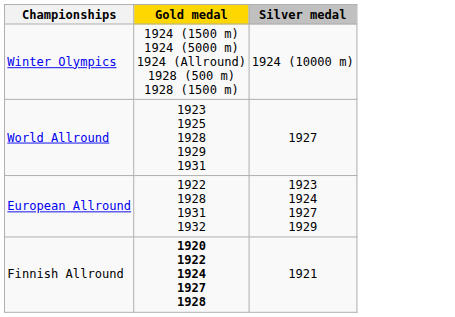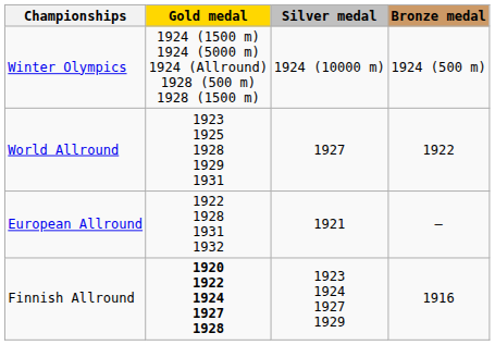 <table class="wikitable" style="text-align:center">
 <tr>
 <th>Championships</th>
 <td bgcolor=gold><strong>Gold medal</strong></td>
 <td bgcolor=silver><strong>Silver medal</strong></td>
+<td bgcolor=cc9966><strong>Bronze medal</strong></td>
 </tr>
 <tr>
 <td align="left"><a href='#'>Winter Olympics</a></td>
 <td>1924 (1500 m) <br> 1924 (5000 m) <br> 1924 (Allround) <br> 1928 (500 m) <br> 1928 (1500 m)</td>
 <td>1924 (10000 m)</td>
+<td>1924 (500 m)</td>
 </tr>
 <tr>
 <td align="left"><a href='#'>World Allround</a></td>
 <td>1923 <br> 1925 <br> 1928 <br> 1929 <br> 1931</td>
 <td>1927</td>
+<td>1922</td>
 </tr>
 <tr>
 <td align="left"><a href='#'>European Allround</a></td>
 <td>1922 <br> 1928 <br> 1931 <br> 1932</td>
-<td>1923 <br> 1924 <br> 1927 <br> 1929</td>
+<td>1921</td>
+<td>–</td>
 </tr>
 <tr>
 <td align="left">Finnish Allround</td>
 <td><strong>1920 <br> 1922 <br> 1924 <br> 1927 <br> 1928</strong></td>
-<td>1921</td>
+<td>1923 <br> 1924 <br> 1927 <br> 1929</td>
+<td>1916</td>
 </tr>
 </table>
